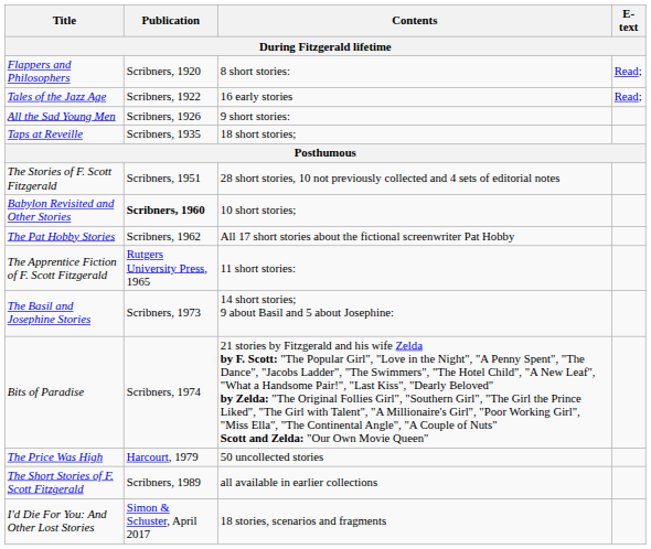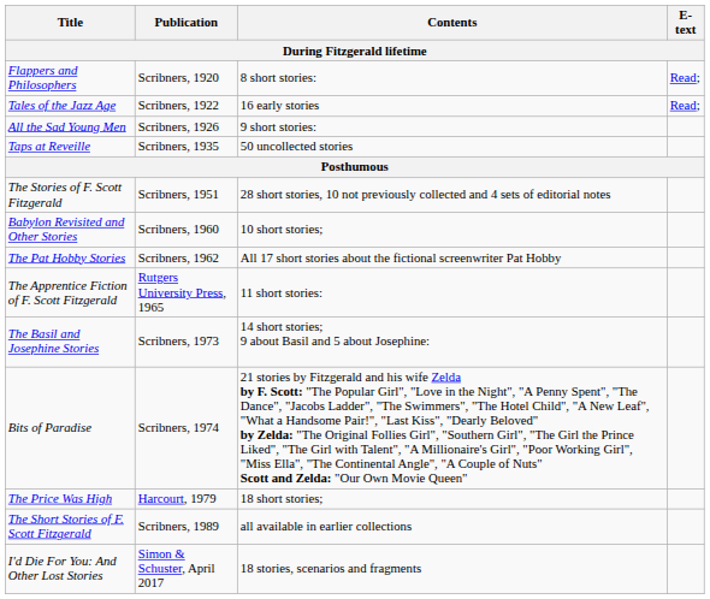 <table class="wikitable">
 <tr>
 <th>Title</th>
 <th>Publication</th>
 <th>Contents</th>
 <th>E-text</th>
 </tr>
 <tr>
 <th colspan="4">During Fitzgerald lifetime</th>
 </tr>
 <tr>
 <td><em><a href='#'>Flappers and Philosophers</a></em></td>
 <td>Scribners, 1920</td>
 <td>8 short stories:<br></td>
 <td><a href='#'>Read</a>; </td>
 </tr>
 <tr>
 <td><em><a href='#'>Tales of the Jazz Age</a></em></td>
 <td>Scribners, 1922</td>
 <td>16 early stories</td>
 <td><a href='#'>Read</a>; </td>
 </tr>
 <tr>
 <td><em><a href='#'>All the Sad Young Men</a></em></td>
 <td>Scribners, 1926</td>
 <td>9 short stories:<br></td>
 <td></td>
 </tr>
 <tr>
 <td><em><a href='#'>Taps at Reveille</a></em></td>
 <td>Scribners, 1935</td>
-<td>18 short stories;<br></td>
+<td>50 uncollected stories</td>
 <td></td>
 </tr>
 <tr>
 <th colspan="4">Posthumous</th>
 </tr>
 <tr>
 <td><em>The Stories of F. Scott Fitzgerald</em></td>
 <td>Scribners, 1951</td>
 <td>28 short stories, 10 not previously collected and 4 sets of editorial notes <br></td>
 <td></td>
 </tr>
 <tr>
 <td><em><a href='#'>Babylon Revisited and Other Stories</a></em></td>
-<td><strong>Scribners, 1960</strong></td>
+<td>Scribners, 1960</td>
 <td>10 short stories;<br> <em></em></td>
 <td></td>
 </tr>
 <tr>
 <td><em><a href='#'>The Pat Hobby Stories</a></em></td>
 <td>Scribners, 1962</td>
 <td>All 17 short stories about the fictional screenwriter Pat Hobby</td>
 <td></td>
 </tr>
 <tr>
 <td><em>The Apprentice Fiction of F. Scott Fitzgerald</em></td>
 <td><a href='#'>Rutgers University Press</a>, 1965</td>
 <td>11 short stories:<br></td>
 <td></td>
 </tr>
 <tr>
 <td><em><a href='#'>The Basil and Josephine Stories</a></em></td>
 <td>Scribners, 1973</td>
 <td>14 short stories;<br>9 about Basil and 5 about Josephine:<br><strong></strong> <em></em><br><strong></strong> <em></em></td>
 <td></td>
 </tr>
 <tr>
 <td><em>Bits of Paradise</em></td>
 <td>Scribners, 1974</td>
 <td>21 stories by Fitzgerald and his wife <a href='#'>Zelda</a><br> <strong>by F. Scott:</strong> "The Popular Girl", "Love in the Night", "A Penny Spent", "The Dance", "Jacobs Ladder", "The Swimmers", "The Hotel Child", "A New Leaf", "What a Handsome Pair!", "Last Kiss", "Dearly Beloved"<br><strong>by Zelda:</strong> "The Original Follies Girl", "Southern Girl", "The Girl the Prince Liked", "The Girl with Talent", "A Millionaire's Girl", "Poor Working Girl", "Miss Ella", "The Continental Angle", "A Couple of Nuts"<br><strong>Scott and Zelda:</strong> "Our Own Movie Queen"</td>
 <td></td>
 </tr>
 <tr>
 <td><em><a href='#'>The Price Was High</a></em></td>
 <td><a href='#'>Harcourt</a>, 1979</td>
-<td>50 uncollected stories</td>
+<td>18 short stories;<br></td>
 </tr>
 <tr>
 <td><em><a href='#'>The Short Stories of F. Scott Fitzgerald</a></em></td>
 <td>Scribners, 1989</td>
 <td>all available in earlier collections</td>
 <td></td>
 </tr>
 <tr>
 <td><em>I'd Die For You: And Other Lost Stories</em></td>
 <td><a href='#'>Simon & Schuster</a>, April 2017</td>
 <td>18 stories, scenarios and fragments</td>
 <td></td>
 </tr>
 </table>
